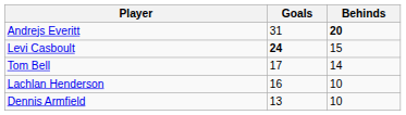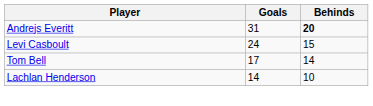 <table class="wikitable sortable" style="width:45%;">
 <tr style="background:#efefef;">
 <th style="width:30%;">Player</th>
 <th width=5%>Goals</th>
 <th width=5%>Behinds</th>
 </tr>
 <tr>
 <td><a href='#'>Andrejs Everitt</a></td>
 <td>31</td>
 <td><strong>20</strong></td>
 </tr>
 <tr>
 <td><a href='#'>Levi Casboult</a></td>
-<td><strong>24</strong></td>
+<td>24</td>
 <td>15</td>
 </tr>
 <tr>
 <td><a href='#'>Tom Bell</a></td>
 <td>17</td>
 <td>14</td>
 </tr>
 <tr>
 <td><a href='#'>Lachlan Henderson</a></td>
-<td>16</td>
-<td>10</td>
-</tr>
-<tr>
-<td><a href='#'>Dennis Armfield</a></td>
-<td>13</td>
+<td>14</td>
 <td>10</td>
 </tr>
 </table>
